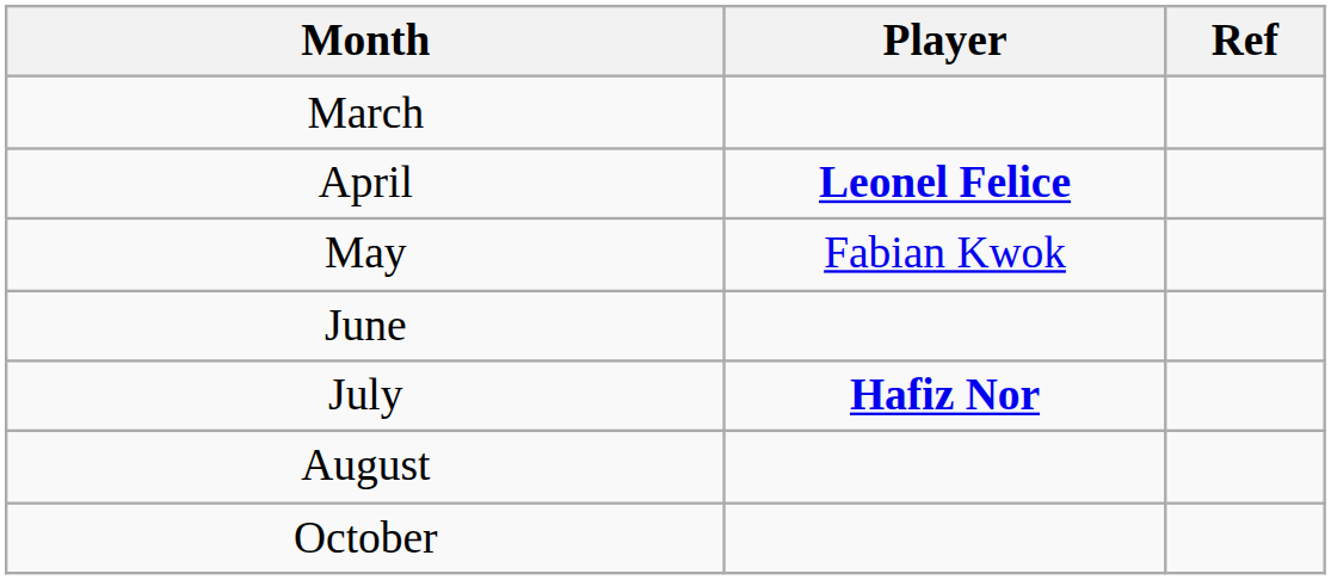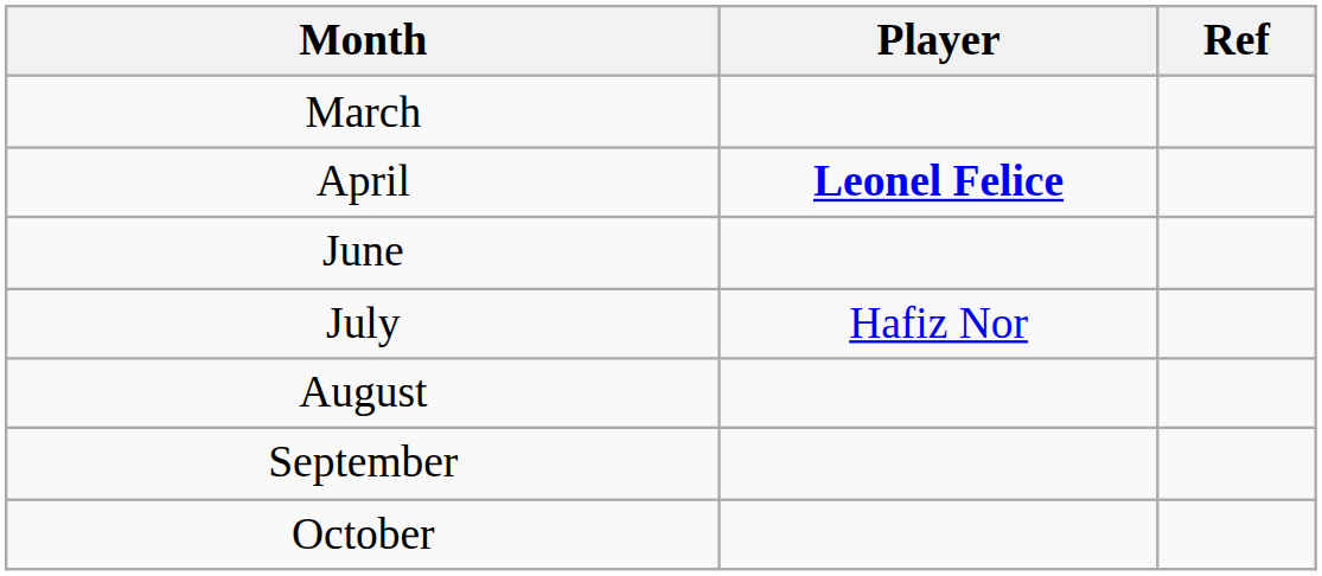 <table class="wikitable" style="text-align:center">
 <tr>
 <th>Month</th>
 <th>Player</th>
 <th>Ref</th>
 </tr>
 <tr>
 <td width="250">March</td>
 <td width="150"></td>
 <td width="50"></td>
 </tr>
 <tr>
 <td width="250">April</td>
 <td width="150"><strong> <a href='#'>Leonel Felice</a></strong></td>
 <td width="50"></td>
 </tr>
 <tr>
-<td width="250">May</td>
-<td width="150"> <a href='#'>Fabian Kwok</a></td>
-<td width="50"></td>
-</tr>
-<tr>
 <td width="250">June</td>
 <td width="150"></td>
 <td width="50"></td>
 </tr>
 <tr>
 <td width="250">July</td>
-<td width="150"><strong> <a href='#'>Hafiz Nor</a></strong></td>
+<td width="150"> <a href='#'>Hafiz Nor</a></td>
 <td width="50"></td>
 </tr>
 <tr>
 <td width="250">August</td>
+<td width="150"></td>
+<td width="50"></td>
+</tr>
+<tr>
+<td width="250">September</td>
 <td width="150"></td>
 <td width="50"></td>
 </tr>
 <tr>
 <td width="250">October</td>
 <td width="150"></td>
 <td width="50"></td>
 </tr>
 </table>
